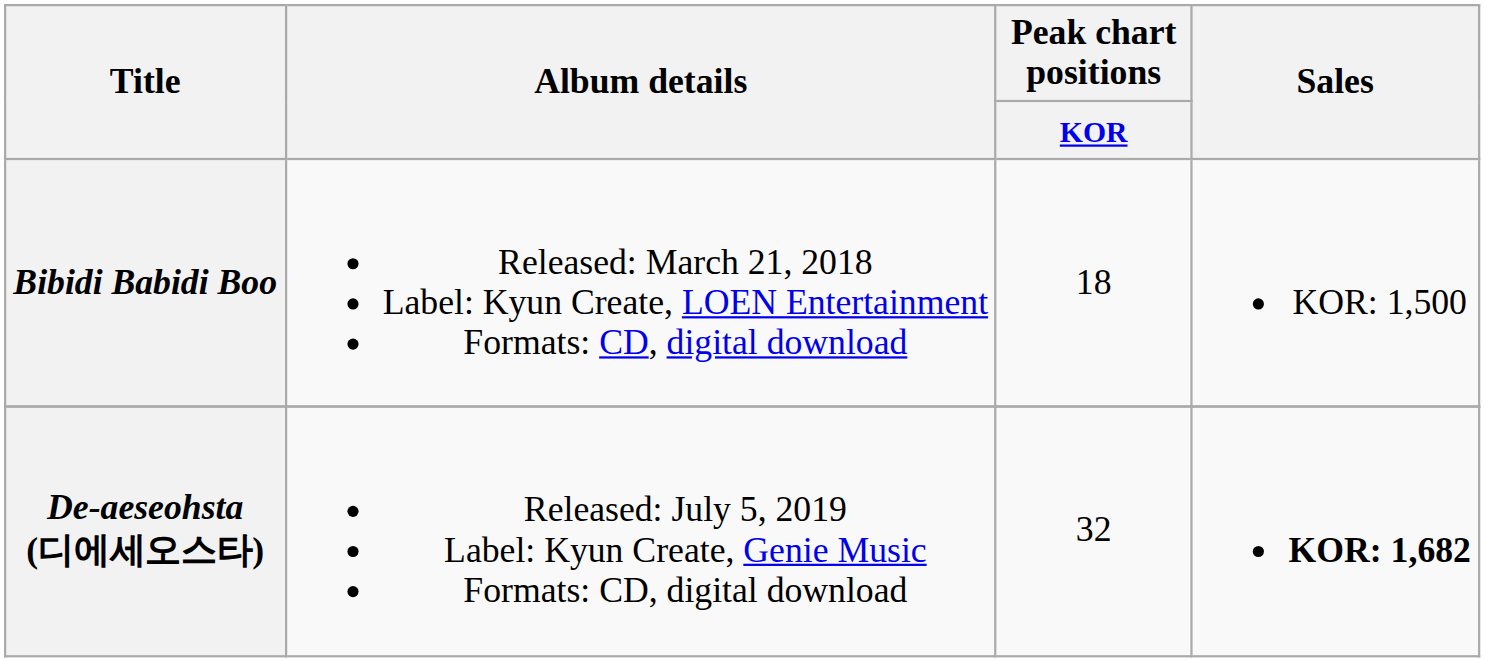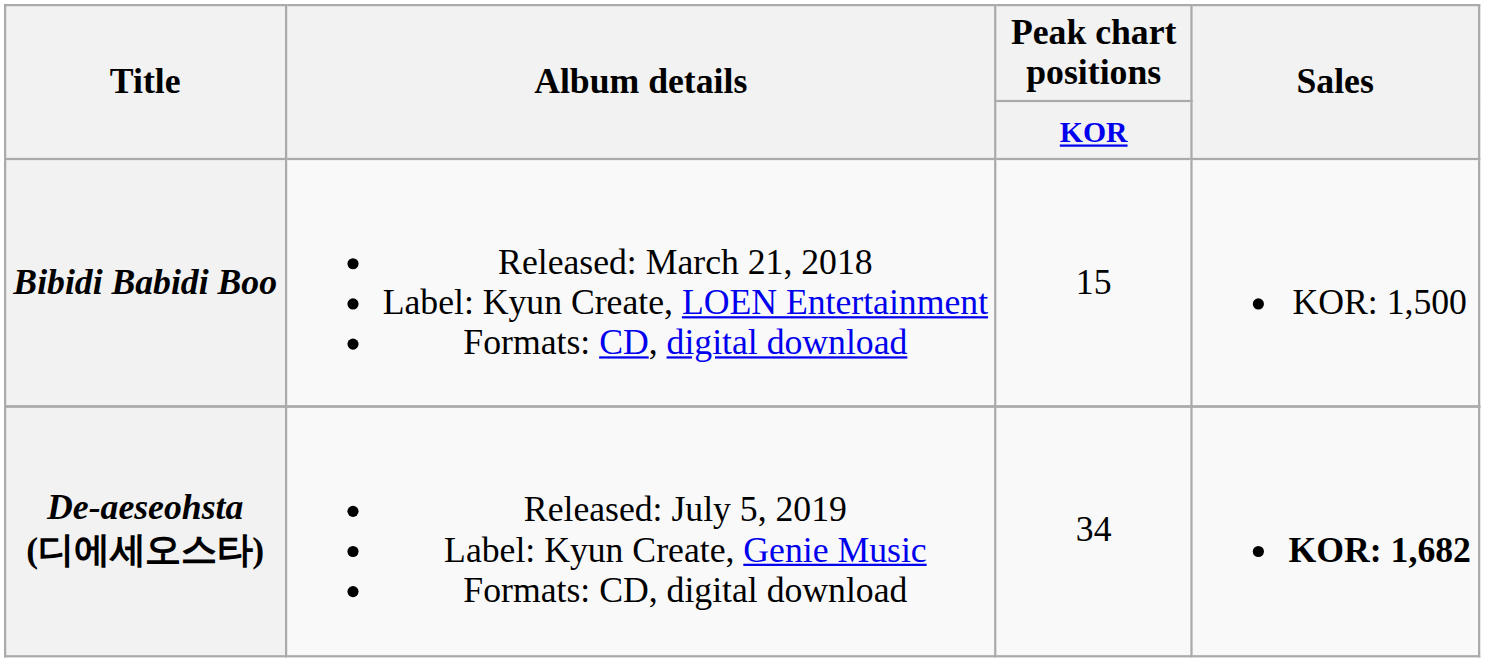 <table class="wikitable plainrowheaders" style="text-align:center;">
 <tr>
 <th scope="col" rowspan="2">Title</th>
 <th scope="col" rowspan="2">Album details</th>
 <th scope="col" colspan="1" style="width:5em;">Peak chart positions</th>
 <th scope="col" rowspan="2">Sales</th>
 </tr>
 <tr>
 <th><small><a href='#'>KOR</a></small><br></th>
 </tr>
 <tr>
 <th scope="row"><em>Bibidi Babidi Boo</em></th>
 <td><br><ul><li>Released: March 21, 2018</li><li>Label: Kyun Create, <a href='#'>LOEN Entertainment</a></li><li>Formats: <a href='#'>CD</a>, <a href='#'>digital download</a></li></ul></td>
-<td>18</td>
+<td>15</td>
 <td><br><ul><li>KOR: 1,500</li></ul></td>
 </tr>
 <tr>
 </tr>
 <tr>
 <th scope="row"><em>De-aeseohsta</em><br> (디에세오스타)</th>
 <td><br><ul><li>Released: July 5, 2019</li><li>Label: Kyun Create, <a href='#'>Genie Music</a></li><li>Formats: CD, digital download</li></ul></td>
-<td>32</td>
+<td>34</td>
 <td><strong><br><ul><li>KOR: 1,682</li></ul></strong></td>
 </tr>
 </table>
